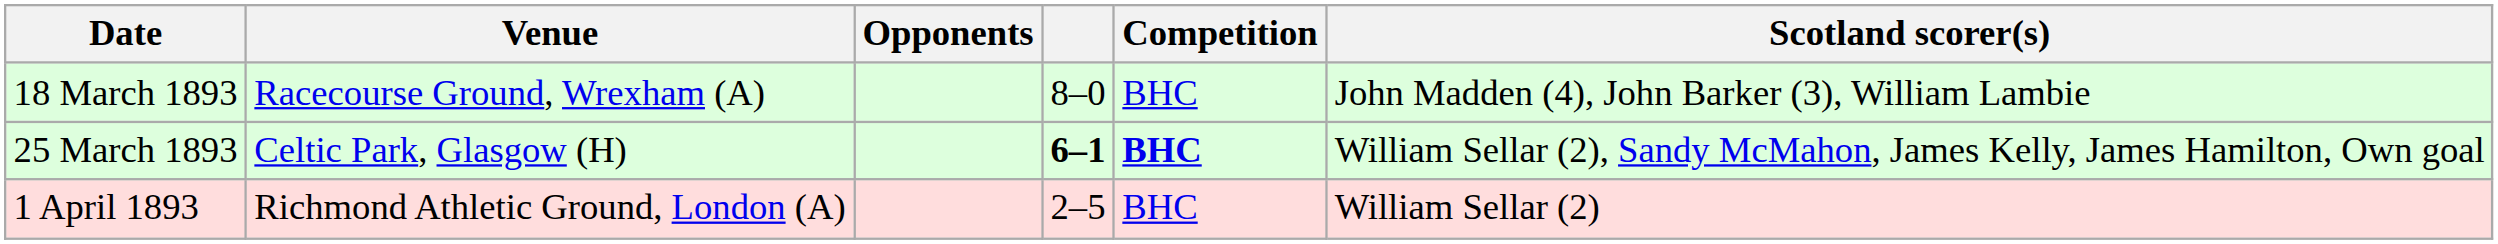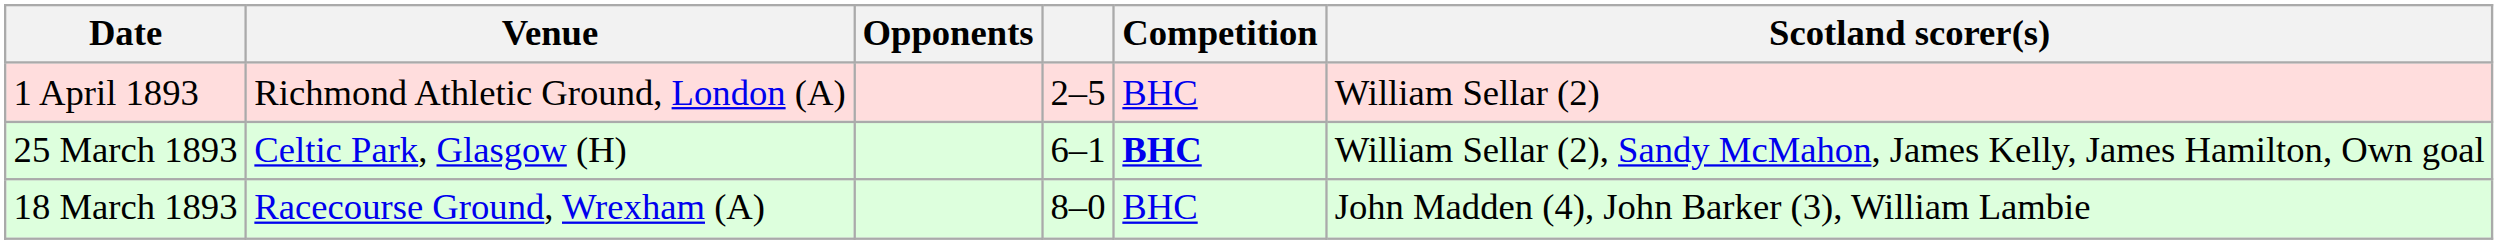 <table class="wikitable">
 <tr>
 <th>Date</th>
 <th>Venue</th>
 <th>Opponents</th>
 <th></th>
 <th>Competition</th>
 <th>Scotland scorer(s)</th>
 </tr>
+<tr bgcolor=#ffdddd>
+<td>1 April 1893</td>
+<td>Richmond Athletic Ground, <a href='#'>London</a> (A)</td>
+<td></td>
+<td align=center>2–5</td>
+<td><a href='#'>BHC</a></td>
+<td>William Sellar (2)</td>
+</tr>
+<tr bgcolor=#ddffdd>
+<td>25 March 1893</td>
+<td><a href='#'>Celtic Park</a>, <a href='#'>Glasgow</a> (H)</td>
+<td></td>
+<td align=center>6–1</td>
+<td><strong><a href='#'>BHC</a></strong></td>
+<td>William Sellar (2), <a href='#'>Sandy McMahon</a>, James Kelly, James Hamilton, Own goal</td>
+</tr>
 <tr bgcolor=#ddffdd>
 <td>18 March 1893</td>
 <td><a href='#'>Racecourse Ground</a>, <a href='#'>Wrexham</a> (A)</td>
 <td></td>
 <td align=center>8–0</td>
 <td><a href='#'>BHC</a></td>
 <td>John Madden (4), John Barker (3), William Lambie</td>
 </tr>
-<tr bgcolor=#ddffdd>
-<td>25 March 1893</td>
-<td><a href='#'>Celtic Park</a>, <a href='#'>Glasgow</a> (H)</td>
-<td></td>
-<td align=center><strong>6–1</strong></td>
-<td><strong><a href='#'>BHC</a></strong></td>
-<td>William Sellar (2), <a href='#'>Sandy McMahon</a>, James Kelly, James Hamilton, Own goal</td>
-</tr>
-<tr bgcolor=#ffdddd>
-<td>1 April 1893</td>
-<td>Richmond Athletic Ground, <a href='#'>London</a> (A)</td>
-<td></td>
-<td align=center>2–5</td>
-<td><a href='#'>BHC</a></td>
-<td>William Sellar (2)</td>
-</tr>
 </table>
